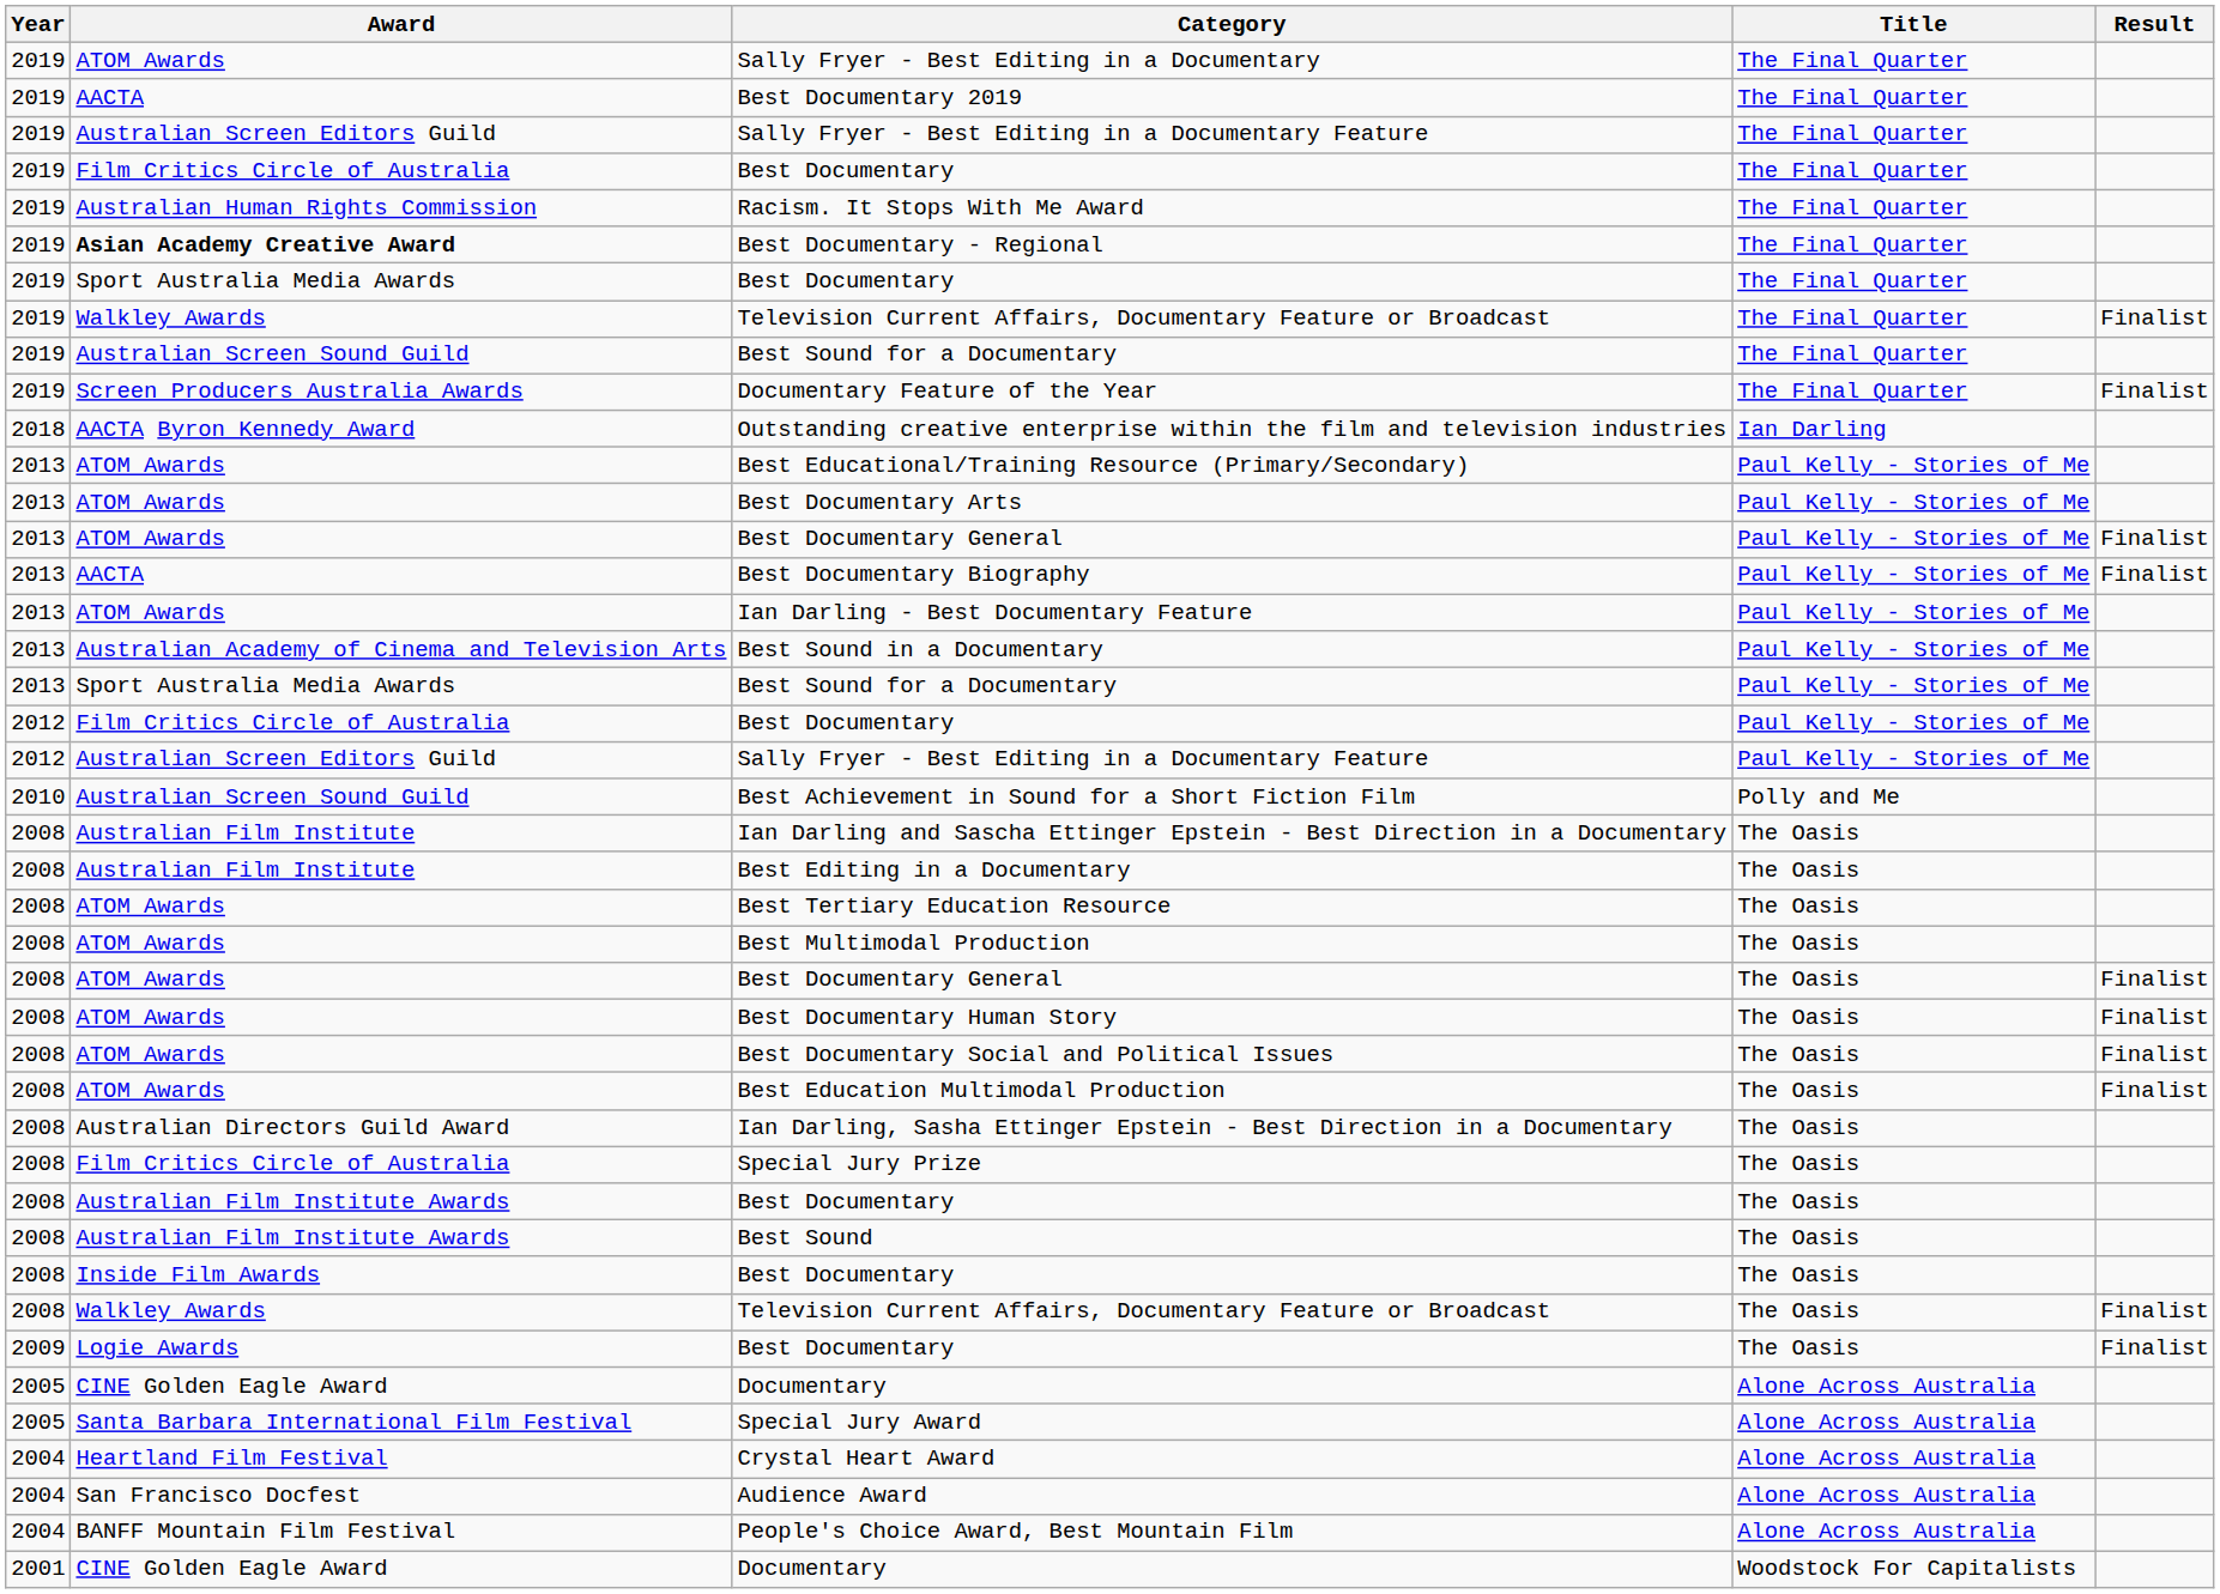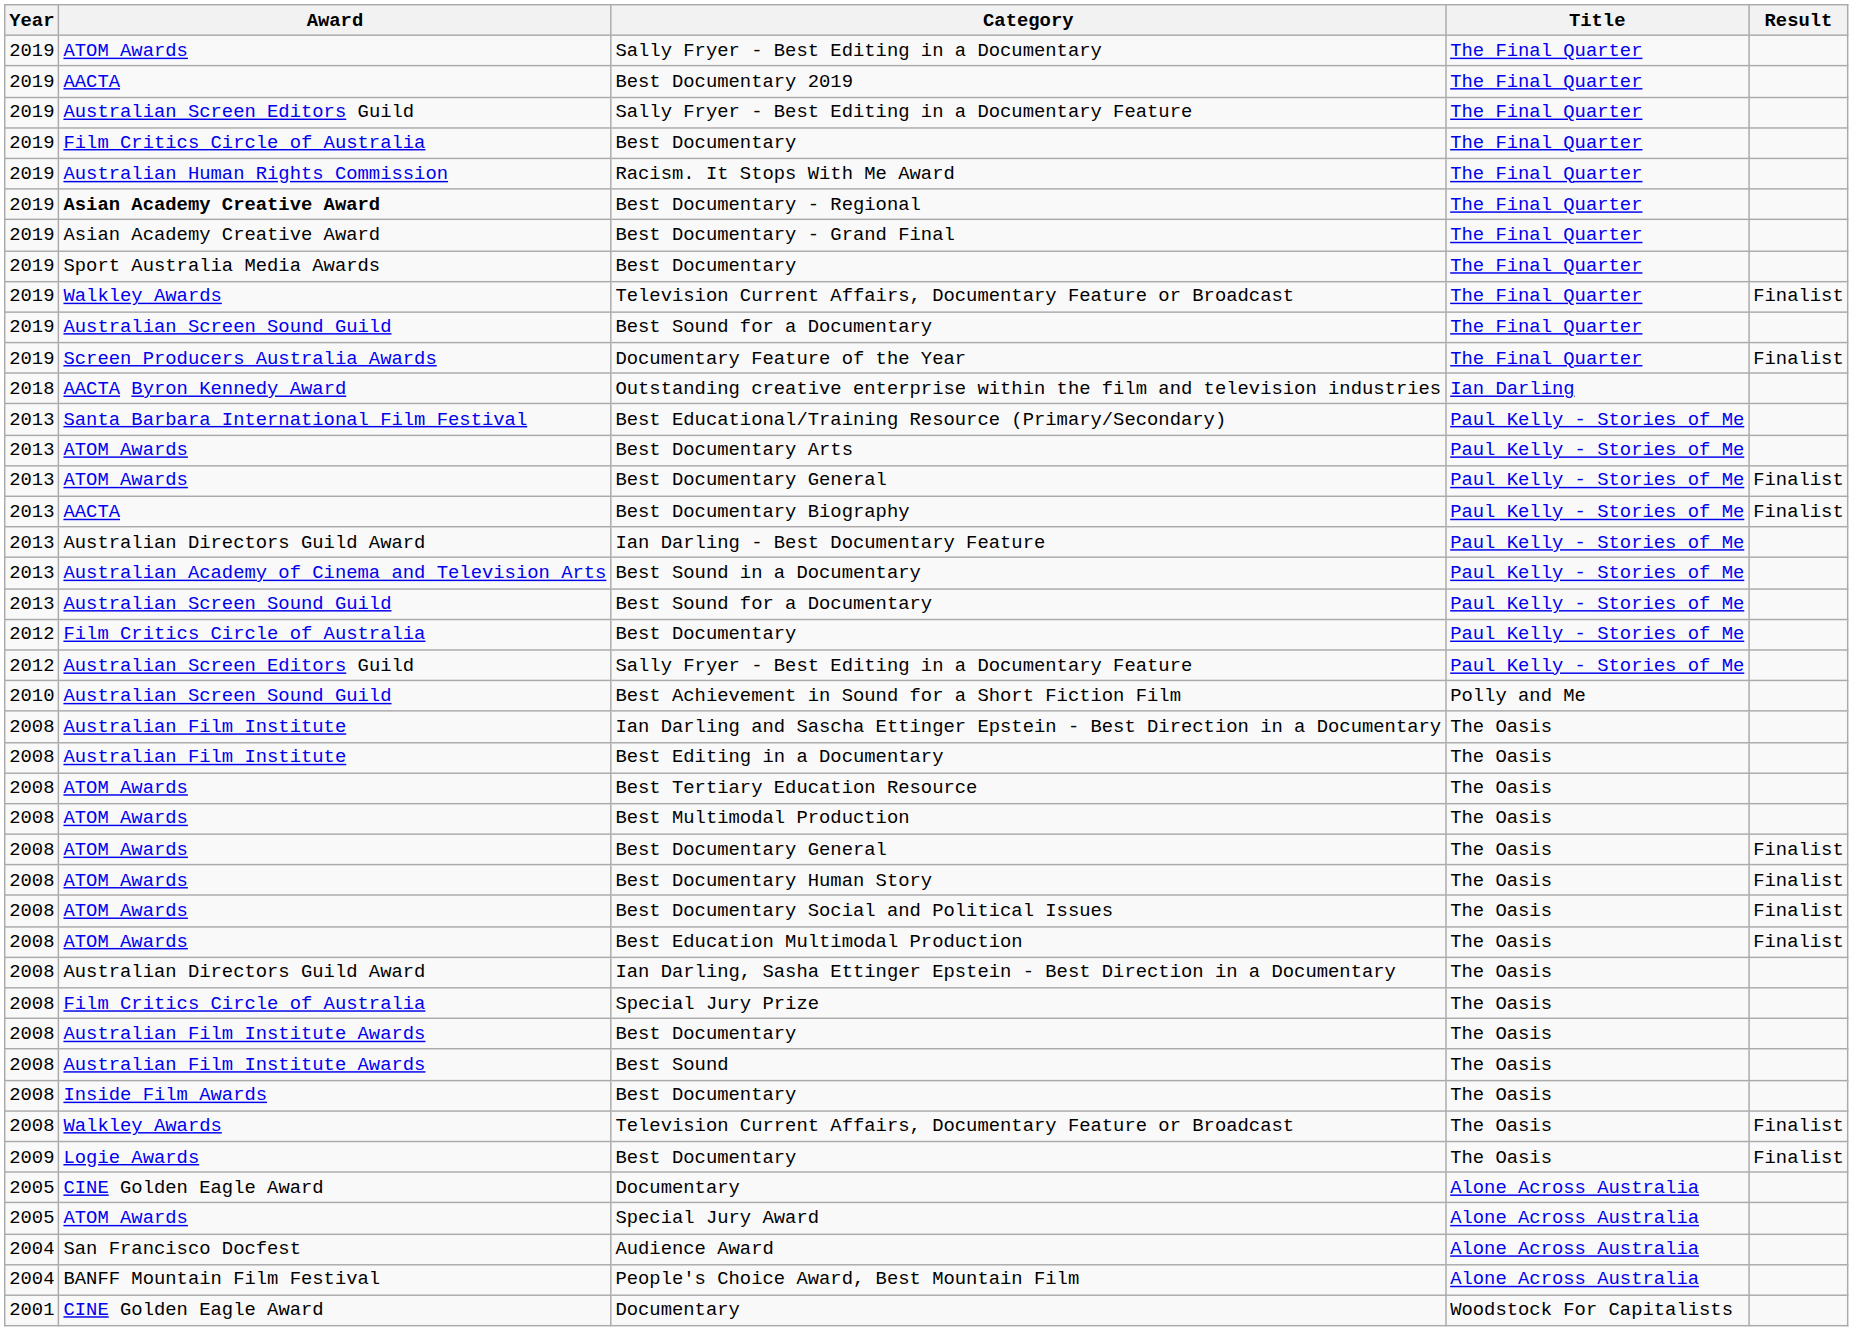 <table class="wikitable sortable">
 <tr>
 <th>Year</th>
 <th>Award</th>
 <th>Category</th>
 <th>Title</th>
 <th>Result</th>
 </tr>
 <tr>
 <td>2019</td>
 <td><a href='#'>ATOM Awards</a></td>
 <td>Sally  Fryer - Best Editing in a Documentary</td>
 <td><a href='#'>The Final Quarter</a></td>
 <td></td>
 </tr>
 <tr>
 <td>2019</td>
 <td><a href='#'>AACTA</a></td>
 <td>Best Documentary 2019</td>
 <td><a href='#'>The Final Quarter</a></td>
 <td></td>
 </tr>
 <tr>
 <td>2019</td>
 <td><a href='#'>Australian Screen Editors</a> Guild</td>
 <td>Sally Fryer - Best Editing in a Documentary Feature</td>
 <td><a href='#'>The Final Quarter</a></td>
 <td></td>
 </tr>
 <tr>
 <td>2019</td>
 <td><a href='#'>Film Critics Circle of Australia</a></td>
 <td>Best Documentary</td>
 <td><a href='#'>The Final Quarter</a></td>
 <td></td>
 </tr>
 <tr>
 <td>2019</td>
 <td><a href='#'>Australian Human Rights Commission</a></td>
 <td>Racism. It Stops With Me Award</td>
 <td><a href='#'>The Final Quarter</a></td>
 <td></td>
 </tr>
 <tr>
 <td>2019</td>
 <td><strong>Asian Academy Creative Award</strong></td>
 <td>Best Documentary - Regional</td>
 <td><a href='#'>The Final Quarter</a></td>
 <td></td>
 </tr>
 <tr>
 <td>2019</td>
+<td>Asian Academy Creative Award</td>
+<td>Best Documentary - Grand Final</td>
+<td><a href='#'>The Final Quarter</a></td>
+<td></td>
+</tr>
+<tr>
+<td>2019</td>
 <td>Sport Australia Media Awards</td>
 <td>Best Documentary</td>
 <td><a href='#'>The Final Quarter</a></td>
 <td></td>
 </tr>
 <tr>
 <td>2019</td>
 <td><a href='#'>Walkley Awards</a></td>
 <td>Television Current Affairs, Documentary Feature or Broadcast</td>
 <td><a href='#'>The Final Quarter</a></td>
 <td>Finalist</td>
 </tr>
 <tr>
 <td>2019</td>
 <td><a href='#'>Australian Screen Sound Guild</a></td>
 <td>Best Sound for a Documentary</td>
 <td><a href='#'>The Final Quarter</a></td>
 <td></td>
 </tr>
 <tr>
 <td>2019</td>
 <td><a href='#'>Screen Producers Australia Awards</a></td>
 <td>Documentary Feature of the  Year</td>
 <td><a href='#'>The Final Quarter</a></td>
 <td>Finalist</td>
 </tr>
 <tr>
 <td>2018</td>
 <td><a href='#'>AACTA</a> <a href='#'>Byron Kennedy Award</a></td>
 <td>Outstanding creative enterprise within the film and television industries</td>
 <td><a href='#'>Ian Darling</a></td>
 <td></td>
 </tr>
 <tr>
 <td>2013</td>
-<td><a href='#'>ATOM Awards</a></td>
+<td><a href='#'>Santa Barbara International Film Festival</a></td>
 <td>Best Educational/Training Resource (Primary/Secondary)</td>
 <td><a href='#'>Paul Kelly - Stories of Me</a></td>
 <td></td>
 </tr>
 <tr>
 <td>2013</td>
 <td><a href='#'>ATOM Awards</a></td>
 <td>Best Documentary Arts</td>
 <td><a href='#'>Paul Kelly - Stories of Me</a></td>
 <td></td>
 </tr>
 <tr>
 <td>2013</td>
 <td><a href='#'>ATOM Awards</a></td>
 <td>Best Documentary General</td>
 <td><a href='#'>Paul Kelly - Stories of Me</a></td>
 <td>Finalist</td>
 </tr>
 <tr>
 <td>2013</td>
 <td><a href='#'>AACTA</a></td>
 <td>Best Documentary Biography</td>
 <td><a href='#'>Paul Kelly - Stories of Me</a></td>
 <td>Finalist</td>
 </tr>
 <tr>
 <td>2013</td>
-<td><a href='#'>ATOM Awards</a></td>
+<td>Australian Directors Guild Award</td>
 <td>Ian Darling - Best Documentary Feature</td>
 <td><a href='#'>Paul Kelly - Stories of Me</a></td>
 <td></td>
 </tr>
 <tr>
 <td>2013</td>
 <td><a href='#'>Australian Academy of Cinema and Television Arts</a></td>
 <td>Best Sound in a Documentary</td>
 <td><a href='#'>Paul Kelly - Stories of Me</a></td>
 <td></td>
 </tr>
 <tr>
 <td>2013</td>
-<td>Sport Australia Media Awards</td>
+<td><a href='#'>Australian Screen Sound Guild</a></td>
 <td>Best Sound for a Documentary</td>
 <td><a href='#'>Paul Kelly - Stories of Me</a></td>
 <td></td>
 </tr>
 <tr>
 <td>2012</td>
 <td><a href='#'>Film Critics Circle of Australia</a></td>
 <td>Best Documentary</td>
 <td><a href='#'>Paul Kelly - Stories of Me</a></td>
 <td></td>
 </tr>
 <tr>
 <td>2012</td>
 <td><a href='#'>Australian Screen Editors</a> Guild</td>
 <td>Sally Fryer - Best Editing in a Documentary Feature</td>
 <td><a href='#'>Paul Kelly - Stories of Me</a></td>
 <td></td>
 </tr>
 <tr>
 <td>2010</td>
 <td><a href='#'>Australian Screen Sound Guild</a></td>
 <td>Best Achievement in Sound for a Short Fiction Film</td>
 <td>Polly and Me</td>
 <td></td>
 </tr>
 <tr>
 <td>2008</td>
 <td><a href='#'>Australian Film Institute</a></td>
 <td>Ian Darling and Sascha Ettinger Epstein - Best Direction in a Documentary</td>
 <td>The Oasis</td>
 <td></td>
 </tr>
 <tr>
 <td>2008</td>
 <td><a href='#'>Australian Film Institute</a></td>
 <td>Best Editing in a Documentary</td>
 <td>The Oasis</td>
 <td></td>
 </tr>
 <tr>
 <td>2008</td>
 <td><a href='#'>ATOM Awards</a></td>
 <td>Best Tertiary Education Resource</td>
 <td>The Oasis</td>
 <td></td>
 </tr>
 <tr>
 <td>2008</td>
 <td><a href='#'>ATOM Awards</a></td>
 <td>Best Multimodal Production</td>
 <td>The Oasis</td>
 <td></td>
 </tr>
 <tr>
 <td>2008</td>
 <td><a href='#'>ATOM Awards</a></td>
 <td>Best Documentary General</td>
 <td>The Oasis</td>
 <td>Finalist</td>
 </tr>
 <tr>
 <td>2008</td>
 <td><a href='#'>ATOM Awards</a></td>
 <td>Best Documentary Human Story</td>
 <td>The Oasis</td>
 <td>Finalist</td>
 </tr>
 <tr>
 <td>2008</td>
 <td><a href='#'>ATOM Awards</a></td>
 <td>Best Documentary Social and Political Issues</td>
 <td>The Oasis</td>
 <td>Finalist</td>
 </tr>
 <tr>
 <td>2008</td>
 <td><a href='#'>ATOM Awards</a></td>
 <td>Best Education Multimodal Production</td>
 <td>The Oasis</td>
 <td>Finalist</td>
 </tr>
 <tr>
 <td>2008</td>
 <td>Australian Directors Guild Award</td>
 <td>Ian Darling, Sasha Ettinger Epstein - Best Direction in a Documentary</td>
 <td>The Oasis</td>
 <td></td>
 </tr>
 <tr>
 <td>2008</td>
 <td><a href='#'>Film Critics Circle of Australia</a></td>
 <td>Special Jury Prize</td>
 <td>The Oasis</td>
 <td></td>
 </tr>
 <tr>
 <td>2008</td>
 <td><a href='#'>Australian Film Institute Awards</a></td>
 <td>Best Documentary</td>
 <td>The Oasis</td>
 <td></td>
 </tr>
 <tr>
 <td>2008</td>
 <td><a href='#'>Australian Film Institute Awards</a></td>
 <td>Best Sound</td>
 <td>The Oasis</td>
 <td></td>
 </tr>
 <tr>
 <td>2008</td>
 <td><a href='#'>Inside Film Awards</a></td>
 <td>Best Documentary</td>
 <td>The Oasis</td>
 <td></td>
 </tr>
 <tr>
 <td>2008</td>
 <td><a href='#'>Walkley Awards</a></td>
 <td>Television Current Affairs, Documentary Feature or Broadcast</td>
 <td>The Oasis</td>
 <td>Finalist</td>
 </tr>
 <tr>
 <td>2009</td>
 <td><a href='#'>Logie Awards</a></td>
 <td>Best Documentary</td>
 <td>The Oasis</td>
 <td>Finalist</td>
 </tr>
 <tr>
 <td>2005</td>
 <td><a href='#'>CINE</a> Golden Eagle Award</td>
 <td>Documentary</td>
 <td><a href='#'>Alone Across Australia</a></td>
 <td></td>
 </tr>
 <tr>
 <td>2005</td>
-<td><a href='#'>Santa Barbara International Film Festival</a></td>
+<td><a href='#'>ATOM Awards</a></td>
 <td>Special Jury Award</td>
-<td><a href='#'>Alone Across Australia</a></td>
-<td></td>
-</tr>
-<tr>
-<td>2004</td>
-<td><a href='#'>Heartland Film Festival</a></td>
-<td>Crystal Heart Award</td>
 <td><a href='#'>Alone Across Australia</a></td>
 <td></td>
 </tr>
 <tr>
 <td>2004</td>
 <td>San Francisco Docfest</td>
 <td>Audience Award</td>
 <td><a href='#'>Alone Across Australia</a></td>
 <td></td>
 </tr>
 <tr>
 <td>2004</td>
 <td>BANFF Mountain Film Festival</td>
 <td>People's Choice Award, Best Mountain Film</td>
 <td><a href='#'>Alone Across Australia</a></td>
 <td></td>
 </tr>
 <tr>
 <td>2001</td>
 <td><a href='#'>CINE</a> Golden Eagle Award</td>
 <td>Documentary</td>
 <td>Woodstock For Capitalists</td>
 <td></td>
 </tr>
 </table>
